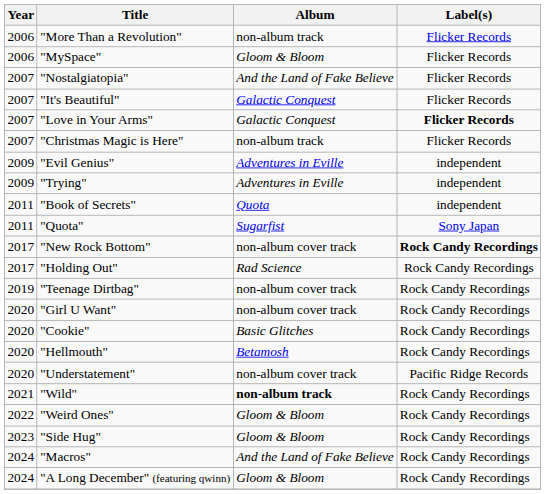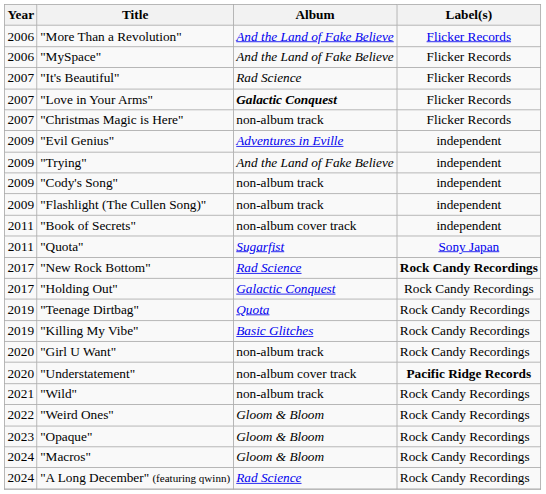 <table class="wikitable">
 <tr>
 <th>Year</th>
 <th>Title</th>
 <th>Album</th>
 <th>Label(s)</th>
 </tr>
 <tr>
 <td align="center">2006</td>
 <td align="left">"More Than a Revolution"</td>
-<td align="left">non-album track</td>
+<td align="left"><em><a href='#'>And the Land of Fake Believe</a></em></td>
 <td align="Center"><a href='#'>Flicker Records</a></td>
 </tr>
 <tr>
 <td align="center">2006</td>
 <td align="left">"MySpace"</td>
-<td><em>Gloom & Bloom</em></td>
-<td align="Center">Flicker Records</td>
-</tr>
-<tr>
-<td align="center">2007</td>
-<td align="left">"Nostalgiatopia"</td>
 <td align="left"><em>And the Land of Fake Believe</em></td>
 <td align="Center">Flicker Records</td>
 </tr>
 <tr>
 <td align="center">2007</td>
 <td align="left">"It's Beautiful"</td>
-<td align="left"><em><a href='#'>Galactic Conquest</a></em></td>
+<td align="left"><em>Rad Science</em></td>
 <td align="Center">Flicker Records</td>
 </tr>
 <tr>
 <td align="center">2007</td>
 <td align="left">"Love in Your Arms"</td>
-<td align="left"><em>Galactic Conquest</em></td>
-<td align="Center"><strong>Flicker Records</strong></td>
+<td align="left"><strong><em>Galactic Conquest</em></strong></td>
+<td align="Center">Flicker Records</td>
 </tr>
 <tr>
 <td align="center">2007</td>
 <td align="left">"Christmas Magic is Here"</td>
 <td align="left">non-album track</td>
 <td align="Center">Flicker Records</td>
 </tr>
 <tr>
 <td align="center">2009</td>
 <td align="left">"Evil Genius"</td>
 <td align="left"><em><a href='#'>Adventures in Eville</a></em></td>
 <td align="Center">independent</td>
 </tr>
 <tr>
 <td align="center">2009</td>
 <td align="left">"Trying"</td>
-<td align="left"><em>Adventures in Eville</em></td>
+<td align="left"><em>And the Land of Fake Believe</em></td>
+<td align="Center">independent</td>
+</tr>
+<tr>
+<td align="center">2009</td>
+<td align="left">"Cody's Song"</td>
+<td align="left">non-album track</td>
+<td align="Center">independent</td>
+</tr>
+<tr>
+<td align="center">2009</td>
+<td align="left">"Flashlight (The Cullen Song)"</td>
+<td align="left">non-album track</td>
 <td align="Center">independent</td>
 </tr>
 <tr>
 <td align="center">2011</td>
 <td align="left">"Book of Secrets"</td>
-<td align="left"><em><a href='#'>Quota</a></em></td>
+<td>non-album cover track</td>
 <td align="Center">independent</td>
 </tr>
 <tr>
 <td align="center">2011</td>
 <td align="left">"Quota"</td>
 <td align="left"><em><a href='#'>Sugarfist</a></em></td>
 <td align="Center"><a href='#'>Sony Japan</a></td>
 </tr>
 <tr>
 <td align="center">2017</td>
 <td align="left">"New Rock Bottom"</td>
-<td>non-album cover track</td>
+<td align="left"><em><a href='#'>Rad Science</a></em></td>
 <td align="Center"><strong>Rock Candy Recordings</strong></td>
 </tr>
 <tr>
 <td align="center">2017</td>
 <td align="left">"Holding Out"</td>
-<td align="left"><em>Rad Science</em></td>
+<td align="left"><em><a href='#'>Galactic Conquest</a></em></td>
 <td align="Center">Rock Candy Recordings</td>
 </tr>
 <tr>
 <td>2019</td>
 <td>"Teenage Dirtbag"</td>
-<td>non-album cover track</td>
+<td align="left"><em><a href='#'>Quota</a></em></td>
+<td>Rock Candy Recordings</td>
+</tr>
+<tr>
+<td align="center">2019</td>
+<td align="left">"Killing My Vibe"</td>
+<td><em><a href='#'>Basic Glitches</a></em></td>
 <td>Rock Candy Recordings</td>
 </tr>
 <tr>
 <td>2020</td>
 <td>"Girl U Want"</td>
-<td>non-album cover track</td>
-<td>Rock Candy Recordings</td>
-</tr>
-<tr>
-<td>2020</td>
-<td>"Cookie"</td>
-<td><em>Basic Glitches</em></td>
-<td>Rock Candy Recordings</td>
-</tr>
-<tr>
-<td align="center">2020</td>
-<td align="left">"Hellmouth"</td>
-<td><em><a href='#'>Betamosh</a></em></td>
+<td align="left">non-album track</td>
 <td>Rock Candy Recordings</td>
 </tr>
 <tr>
 <td>2020</td>
 <td>"Understatement"</td>
 <td>non-album cover track</td>
-<td align="center">Pacific Ridge Records</td>
+<td align="center"><strong>Pacific Ridge Records</strong></td>
 </tr>
 <tr>
 <td>2021</td>
 <td>"Wild"</td>
-<td><strong>non-album track</strong></td>
+<td>non-album track</td>
 <td>Rock Candy Recordings</td>
 </tr>
 <tr>
 <td>2022</td>
 <td>"Weird Ones"</td>
 <td><em>Gloom & Bloom</em></td>
 <td>Rock Candy Recordings</td>
 </tr>
 <tr>
 <td>2023</td>
-<td>"Side Hug"</td>
+<td>"Opaque"</td>
 <td><em>Gloom & Bloom</em></td>
 <td>Rock Candy Recordings</td>
 </tr>
 <tr>
 <td>2024</td>
 <td>"Macros"</td>
-<td align="left"><em>And the Land of Fake Believe</em></td>
+<td><em>Gloom & Bloom</em></td>
 <td>Rock Candy Recordings</td>
 </tr>
 <tr>
 <td>2024</td>
 <td>"A Long December" <small>(featuring qwinn)</small></td>
-<td><em>Gloom & Bloom</em></td>
+<td align="left"><em><a href='#'>Rad Science</a></em></td>
 <td>Rock Candy Recordings</td>
 </tr>
 <tr>
 </tr>
 </table>
